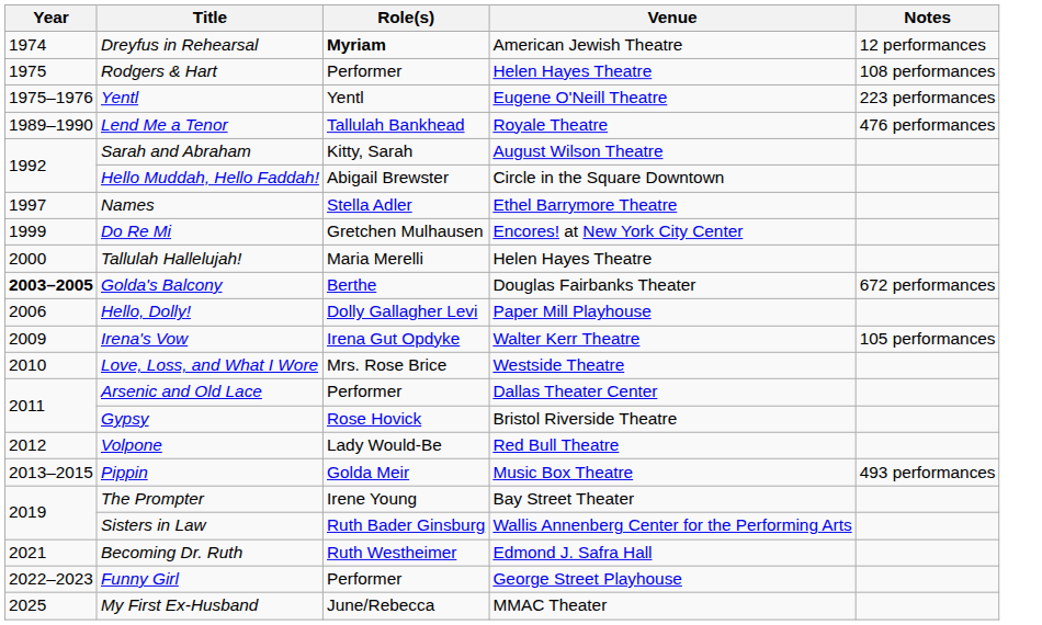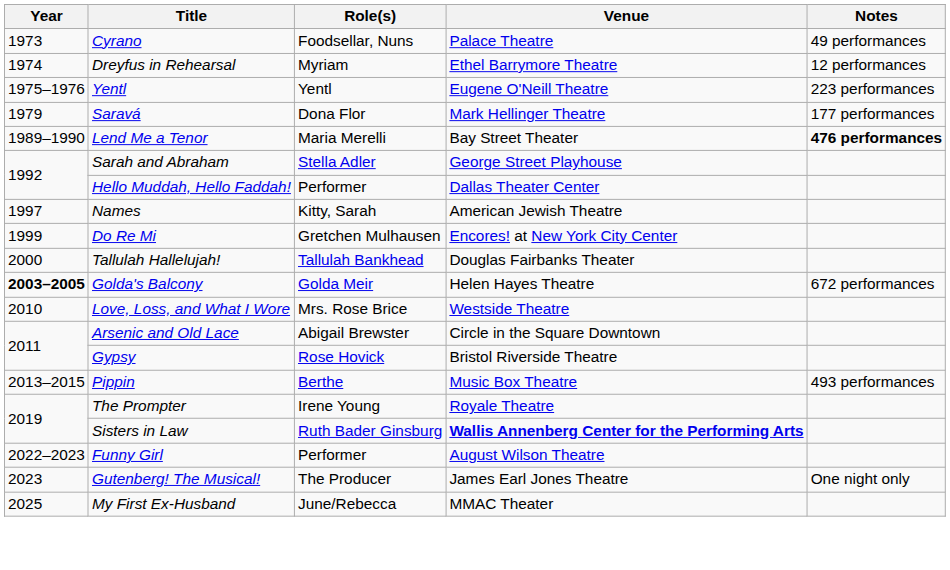 <table class="wikitable">
 <tr>
 <th>Year</th>
 <th>Title</th>
 <th>Role(s)</th>
 <th>Venue</th>
 <th>Notes</th>
 </tr>
 <tr>
+<td>1973</td>
+<td><em><a href='#'>Cyrano</a></em></td>
+<td>Foodsellar, Nuns</td>
+<td><a href='#'>Palace Theatre</a></td>
+<td>49 performances</td>
+</tr>
+<tr>
 <td>1974</td>
 <td><em>Dreyfus in Rehearsal</em></td>
-<td><strong>Myriam</strong></td>
-<td>American Jewish Theatre</td>
+<td>Myriam</td>
+<td><a href='#'>Ethel Barrymore Theatre</a></td>
 <td>12 performances</td>
-</tr>
-<tr>
-<td>1975</td>
-<td><em>Rodgers & Hart</em></td>
-<td>Performer</td>
-<td><a href='#'>Helen Hayes Theatre</a></td>
-<td>108 performances</td>
 </tr>
 <tr>
 <td>1975–1976</td>
 <td><em><a href='#'>Yentl</a></em></td>
 <td>Yentl</td>
 <td><a href='#'>Eugene O'Neill Theatre</a></td>
 <td>223 performances</td>
 </tr>
 <tr>
+<td>1979</td>
+<td><em><a href='#'>Saravá</a></em></td>
+<td>Dona Flor</td>
+<td><a href='#'>Mark Hellinger Theatre</a></td>
+<td>177 performances</td>
+</tr>
+<tr>
 <td>1989–1990</td>
 <td><em><a href='#'>Lend Me a Tenor</a></em></td>
-<td><a href='#'>Tallulah Bankhead</a></td>
-<td><a href='#'>Royale Theatre</a></td>
-<td>476 performances</td>
+<td>Maria Merelli</td>
+<td>Bay Street Theater</td>
+<td><strong>476 performances</strong></td>
 </tr>
 <tr>
 <td rowspan="2">1992</td>
 <td><em>Sarah and Abraham</em></td>
-<td>Kitty, Sarah</td>
-<td><a href='#'>August Wilson Theatre</a></td>
+<td><a href='#'>Stella Adler</a></td>
+<td><a href='#'>George Street Playhouse</a></td>
 <td></td>
 </tr>
 <tr>
 <td><a href='#'><em>Hello Muddah, Hello Faddah!</em></a></td>
-<td>Abigail Brewster</td>
-<td>Circle in the Square Downtown</td>
+<td>Performer</td>
+<td><a href='#'>Dallas Theater Center</a></td>
 <td></td>
 </tr>
 <tr>
 <td>1997</td>
 <td><em>Names</em></td>
-<td><a href='#'>Stella Adler</a></td>
-<td><a href='#'>Ethel Barrymore Theatre</a></td>
+<td>Kitty, Sarah</td>
+<td>American Jewish Theatre</td>
 <td></td>
 </tr>
 <tr>
 <td>1999</td>
 <td><a href='#'><em>Do Re Mi</em></a></td>
 <td>Gretchen Mulhausen</td>
 <td><a href='#'>Encores!</a> at <a href='#'>New York City Center</a></td>
 <td></td>
 </tr>
 <tr>
 <td>2000</td>
 <td><em>Tallulah Hallelujah!</em></td>
-<td>Maria Merelli</td>
-<td>Helen Hayes Theatre</td>
+<td><a href='#'>Tallulah Bankhead</a></td>
+<td>Douglas Fairbanks Theater</td>
 <td></td>
 </tr>
 <tr>
 <td><strong>2003–2005</strong></td>
 <td><em><a href='#'>Golda's Balcony</a></em></td>
-<td><a href='#'>Berthe</a></td>
-<td>Douglas Fairbanks Theater</td>
+<td><a href='#'>Golda Meir</a></td>
+<td>Helen Hayes Theatre</td>
 <td>672 performances</td>
-</tr>
-<tr>
-<td>2006</td>
-<td><a href='#'><em>Hello, Dolly!</em></a></td>
-<td><a href='#'>Dolly Gallagher Levi</a></td>
-<td><a href='#'>Paper Mill Playhouse</a></td>
-<td></td>
-</tr>
-<tr>
-<td>2009</td>
-<td><em><a href='#'>Irena's Vow</a></em></td>
-<td><a href='#'>Irena Gut Opdyke</a></td>
-<td><a href='#'>Walter Kerr Theatre</a></td>
-<td>105 performances</td>
 </tr>
 <tr>
 <td>2010</td>
 <td><em><a href='#'>Love, Loss, and What I Wore</a></em></td>
 <td>Mrs. Rose Brice</td>
 <td><a href='#'>Westside Theatre</a></td>
 <td></td>
 </tr>
 <tr>
 <td rowspan="2">2011</td>
 <td><a href='#'><em>Arsenic and Old Lace</em></a></td>
-<td>Performer</td>
-<td><a href='#'>Dallas Theater Center</a></td>
+<td>Abigail Brewster</td>
+<td>Circle in the Square Downtown</td>
 <td></td>
 </tr>
 <tr>
 <td><a href='#'><em>Gypsy</em></a></td>
 <td><a href='#'>Rose Hovick</a></td>
 <td>Bristol Riverside Theatre</td>
 <td></td>
 </tr>
 <tr>
-<td>2012</td>
-<td><em><a href='#'>Volpone</a></em></td>
-<td>Lady Would-Be</td>
-<td><a href='#'>Red Bull Theatre</a></td>
-<td></td>
-</tr>
-<tr>
 <td>2013–2015</td>
 <td><em><a href='#'>Pippin</a></em></td>
-<td><a href='#'>Golda Meir</a></td>
+<td><a href='#'>Berthe</a></td>
 <td><a href='#'>Music Box Theatre</a></td>
 <td>493 performances</td>
 </tr>
 <tr>
 <td rowspan="2">2019</td>
 <td><em>The Prompter</em></td>
 <td>Irene Young</td>
-<td>Bay Street Theater</td>
+<td><a href='#'>Royale Theatre</a></td>
 <td></td>
 </tr>
 <tr>
 <td><em>Sisters in Law</em></td>
 <td><a href='#'>Ruth Bader Ginsburg</a></td>
-<td><a href='#'>Wallis Annenberg Center for the Performing Arts</a></td>
-<td></td>
-</tr>
-<tr>
-<td>2021</td>
-<td><em>Becoming Dr. Ruth</em></td>
-<td><a href='#'>Ruth Westheimer</a></td>
-<td><a href='#'>Edmond J. Safra Hall</a></td>
+<td><strong><a href='#'>Wallis Annenberg Center for the Performing Arts</a></strong></td>
 <td></td>
 </tr>
 <tr>
 <td>2022–2023</td>
 <td><em><a href='#'>Funny Girl</a></em></td>
 <td>Performer</td>
-<td><a href='#'>George Street Playhouse</a></td>
+<td><a href='#'>August Wilson Theatre</a></td>
 <td></td>
+</tr>
+<tr>
+<td>2023</td>
+<td><em><a href='#'>Gutenberg! The Musical!</a></em></td>
+<td>The Producer</td>
+<td>James Earl Jones Theatre</td>
+<td>One night only</td>
 </tr>
 <tr>
 <td>2025</td>
 <td><em>My First Ex-Husband</em></td>
 <td>June/Rebecca</td>
 <td>MMAC Theater</td>
 <td></td>
 </tr>
 </table>
